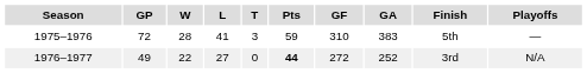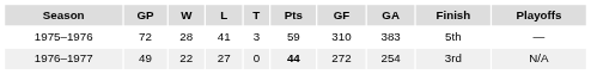 <table cellpadding=5 width=800>
 <tr bgcolor="#dddddd">
 <th>Season</th>
 <th>GP</th>
 <th>W</th>
 <th>L</th>
 <th>T</th>
 <th>Pts</th>
 <th>GF</th>
 <th>GA</th>
 <th>Finish</th>
 <th>Playoffs</th>
 </tr>
 <tr align=center>
 <td>1975–1976</td>
 <td>72</td>
 <td>28</td>
 <td>41</td>
 <td>3</td>
 <td>59</td>
 <td>310</td>
 <td>383</td>
 <td>5th</td>
 <td>—</td>
 </tr>
 <tr bgcolor=f0f0f0 align=center>
 <td>1976–1977</td>
 <td>49</td>
 <td>22</td>
 <td>27</td>
 <td>0</td>
 <td><strong>44</strong></td>
 <td>272</td>
-<td>252</td>
+<td>254</td>
 <td>3rd</td>
 <td>N/A</td>
 </tr>
 </table>
